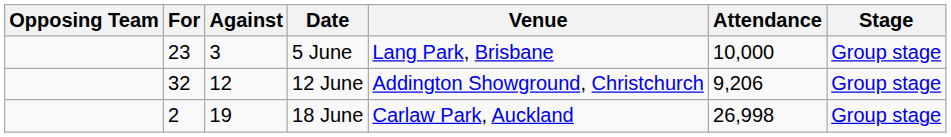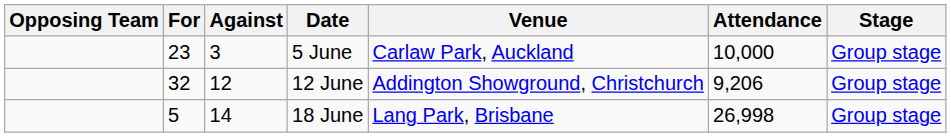 <table class="wikitable">
 <tr>
 <th>Opposing Team</th>
 <th>For</th>
 <th>Against</th>
 <th>Date</th>
 <th>Venue</th>
 <th>Attendance</th>
 <th>Stage</th>
 </tr>
 <tr>
 <td></td>
 <td>23</td>
 <td>3</td>
 <td>5 June</td>
-<td><a href='#'>Lang Park</a>, <a href='#'>Brisbane</a></td>
+<td><a href='#'>Carlaw Park</a>, <a href='#'>Auckland</a></td>
 <td>10,000</td>
 <td><a href='#'>Group stage</a></td>
 </tr>
 <tr>
 <td></td>
 <td>32</td>
 <td>12</td>
 <td>12 June</td>
 <td><a href='#'>Addington Showground</a>, <a href='#'>Christchurch</a></td>
 <td>9,206</td>
 <td><a href='#'>Group stage</a></td>
 </tr>
 <tr>
 <td></td>
-<td>2</td>
-<td>19</td>
+<td>5</td>
+<td>14</td>
 <td>18 June</td>
-<td><a href='#'>Carlaw Park</a>, <a href='#'>Auckland</a></td>
+<td><a href='#'>Lang Park</a>, <a href='#'>Brisbane</a></td>
 <td>26,998</td>
 <td><a href='#'>Group stage</a></td>
 </tr>
 </table>
